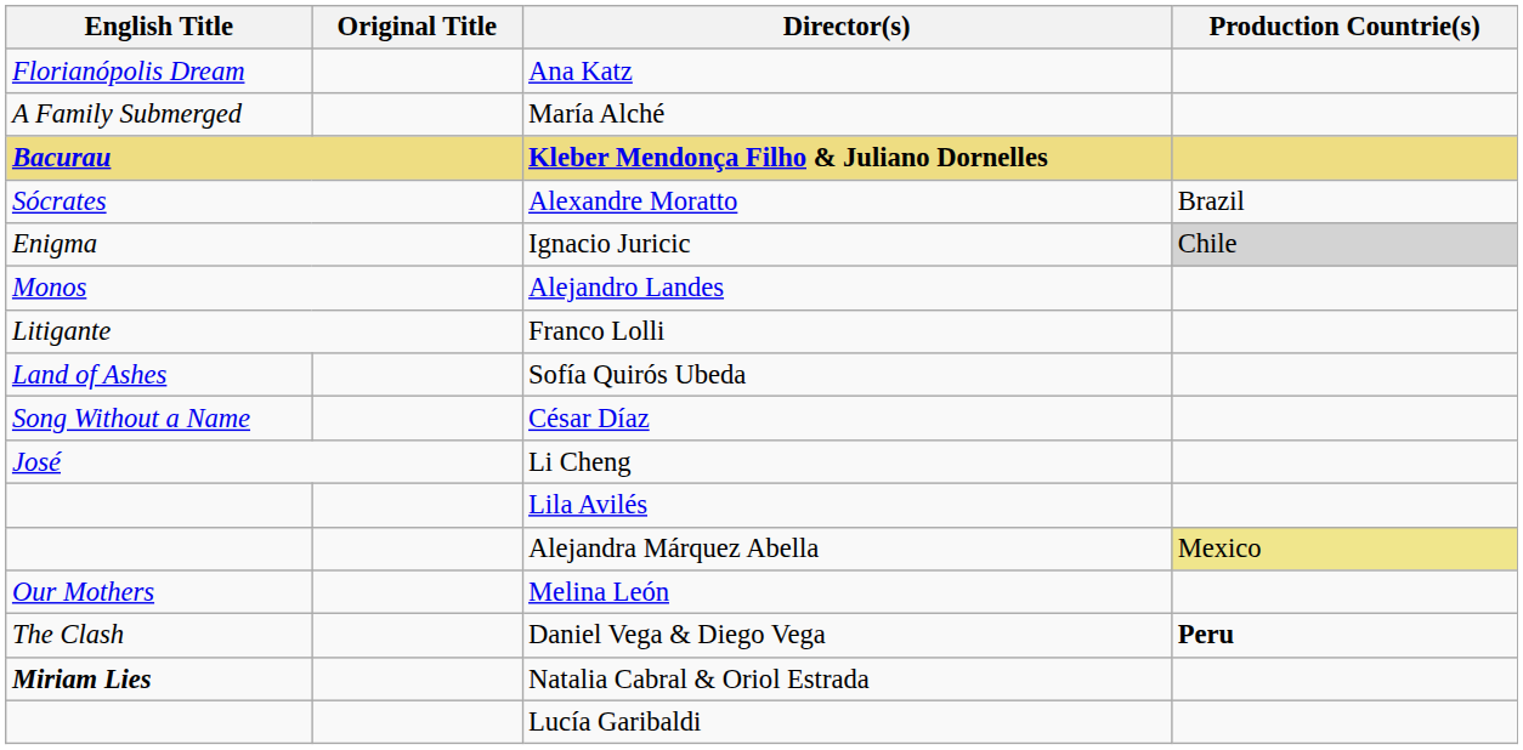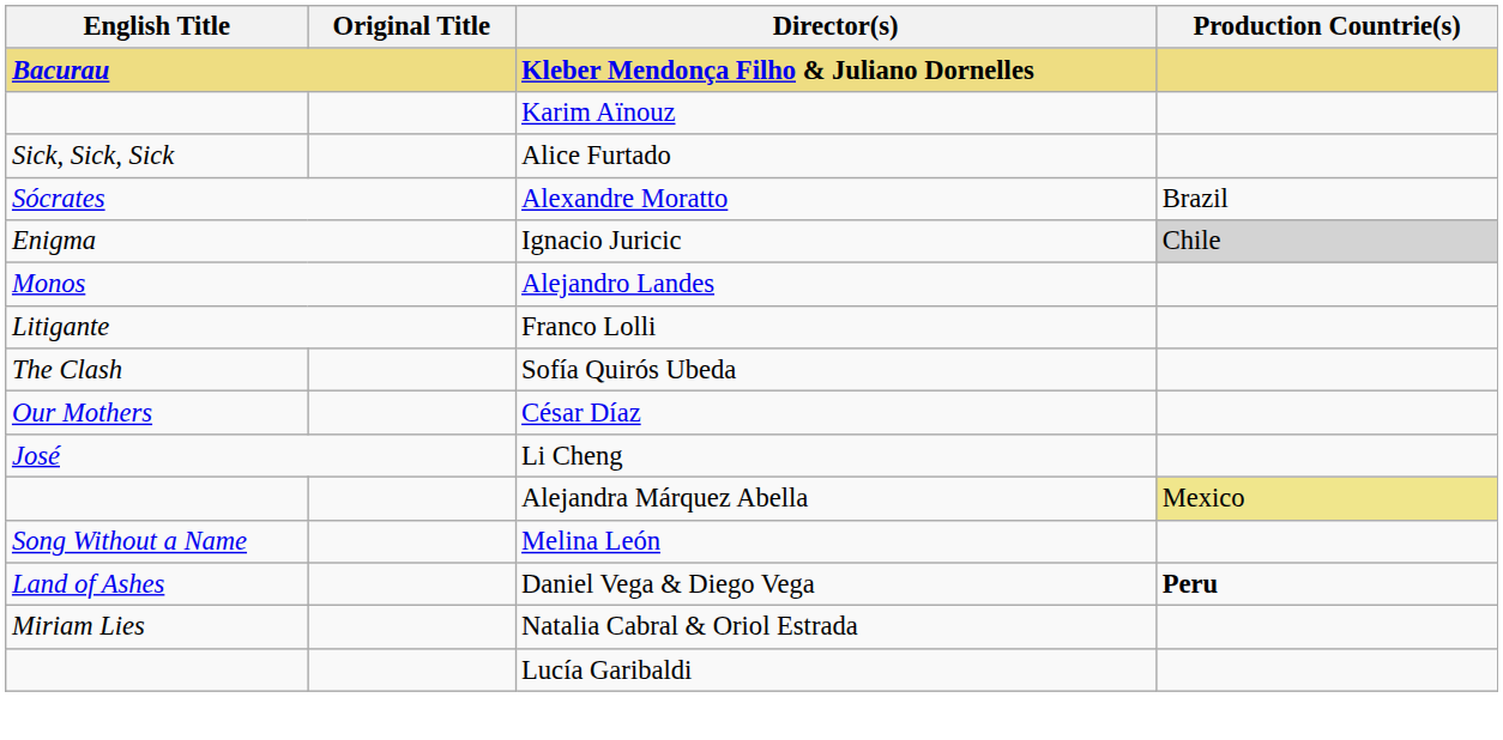 <table class="sortable wikitable" style="width:100%; margin-bottom:4px" cellpadding="5">
 <tr>
 <th scope="col">English Title</th>
 <th scope="col">Original Title</th>
 <th scope="col">Director(s)</th>
 <th scope="col">Production Countrie(s)</th>
 </tr>
-<tr>
-<td><em><a href='#'>Florianópolis Dream</a></em></td>
-<td></td>
-<td><a href='#'>Ana Katz</a></td>
-<td></td>
-</tr>
-<tr>
-<td><em>A Family Submerged</em></td>
-<td></td>
-<td>María Alché</td>
-<td></td>
-</tr>
 <tr style="background:#EEDD82">
 <td colspan = "2"><strong><em><a href='#'>Bacurau</a></em></strong></td>
 <td><strong><a href='#'>Kleber Mendonça Filho</a> & Juliano Dornelles</strong></td>
 <td><strong></strong></td>
+</tr>
+<tr>
+<td></td>
+<td></td>
+<td><a href='#'>Karim Aïnouz</a></td>
+<td></td>
+</tr>
+<tr>
+<td><em>Sick, Sick, Sick</em></td>
+<td></td>
+<td>Alice Furtado</td>
+<td></td>
 </tr>
 <tr>
 <td colspan = "2"><a href='#'><em>Sócrates</em></a></td>
 <td><a href='#'>Alexandre Moratto</a></td>
 <td>Brazil</td>
 </tr>
 <tr>
 <td colspan = "2"><em>Enigma</em></td>
 <td>Ignacio Juricic</td>
 <td style="background: lightgrey;">Chile</td>
 </tr>
 <tr>
 <td colspan = "2"><a href='#'><em>Monos</em></a></td>
 <td><a href='#'>Alejandro Landes</a></td>
 <td></td>
 </tr>
 <tr>
 <td colspan = "2"><em>Litigante</em></td>
 <td>Franco Lolli</td>
 <td></td>
 </tr>
 <tr>
-<td><em><a href='#'>Land of Ashes</a></em></td>
+<td><em>The Clash</em></td>
 <td></td>
 <td>Sofía Quirós Ubeda</td>
 <td></td>
 </tr>
 <tr>
-<td><em><a href='#'>Song Without a Name</a></em></td>
+<td><em><a href='#'>Our Mothers</a></em></td>
 <td></td>
 <td><a href='#'>César Díaz</a></td>
 <td></td>
 </tr>
 <tr>
 <td colspan = "2"><a href='#'><em>José</em></a></td>
 <td>Li Cheng</td>
 <td></td>
 </tr>
 <tr>
 <td></td>
 <td></td>
-<td><a href='#'>Lila Avilés</a></td>
-<td></td>
-</tr>
-<tr>
-<td></td>
-<td></td>
 <td>Alejandra Márquez Abella</td>
 <td style="background: khaki;">Mexico</td>
 </tr>
 <tr>
-<td><em><a href='#'>Our Mothers</a></em></td>
+<td><em><a href='#'>Song Without a Name</a></em></td>
 <td></td>
 <td><a href='#'>Melina León</a></td>
 <td></td>
 </tr>
 <tr>
-<td><em>The Clash</em></td>
+<td><em><a href='#'>Land of Ashes</a></em></td>
 <td></td>
 <td>Daniel Vega & Diego Vega</td>
 <td><strong>Peru</strong></td>
 </tr>
 <tr>
-<td><strong><em>Miriam Lies</em></strong></td>
+<td><em>Miriam Lies</em></td>
 <td></td>
 <td>Natalia Cabral & Oriol Estrada</td>
 <td></td>
 </tr>
 <tr>
 <td></td>
 <td></td>
 <td>Lucía Garibaldi</td>
 <td></td>
 </tr>
 </table>
